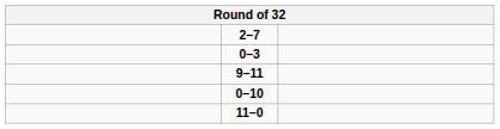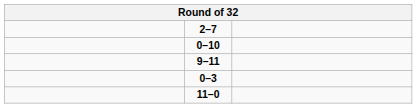 <table class="wikitable" style="text-align: center;">
 <tr>
 <th colspan=3>Round of 32</th>
 </tr>
 <tr>
 <td align=left width="270"></td>
 <td align=center width="65"><strong>2–7</strong></td>
 <td align=left width="270"><strong></strong></td>
 </tr>
 <tr>
 <td align=left></td>
-<td align=center><strong>0–3</strong></td>
+<td align=center><strong>0–10</strong></td>
 <td align=left><strong></strong></td>
 </tr>
 <tr>
 <td align=left></td>
 <td align=center><strong>9–11</strong></td>
 <td align=left><strong></strong></td>
 </tr>
 <tr>
 <td align=left></td>
-<td align=center><strong>0–10</strong></td>
+<td align=center><strong>0–3</strong></td>
 <td align=left><strong></strong></td>
 </tr>
 <tr>
 <td align=left><strong></strong></td>
 <td align=center><strong>11–0</strong></td>
 <td align=left></td>
 </tr>
 </table>
